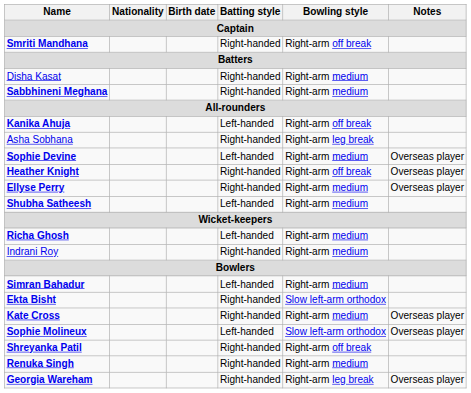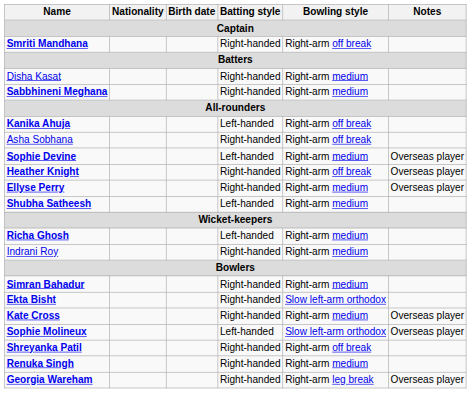 <table class="wikitable">
 <tr>
 <th>Name</th>
 <th>Nationality</th>
 <th>Birth date</th>
 <th>Batting style</th>
 <th>Bowling style</th>
 <th>Notes</th>
 </tr>
 <tr>
 <th colspan="6" style="background:#dcdcdc">Captain</th>
 </tr>
 <tr>
 <td><strong><a href='#'>Smriti Mandhana</a></strong></td>
 <td></td>
 <td></td>
 <td>Right-handed</td>
 <td>Right-arm <a href='#'>off break</a></td>
 <td></td>
 </tr>
 <tr>
 <th colspan="6" style="background:#dcdcdc">Batters</th>
 </tr>
 <tr>
 <td><a href='#'>Disha Kasat</a></td>
 <td></td>
 <td></td>
 <td>Right-handed</td>
 <td>Right-arm <a href='#'>medium</a></td>
 <td></td>
 </tr>
 <tr>
 <td><strong><a href='#'>Sabbhineni Meghana</a></strong></td>
 <td></td>
 <td></td>
 <td>Right-handed</td>
 <td>Right-arm <a href='#'>medium</a></td>
 <td></td>
 </tr>
 <tr>
 <th colspan="6" style="background:#dcdcdc">All-rounders</th>
 </tr>
 <tr>
 <td><strong><a href='#'>Kanika Ahuja</a></strong></td>
 <td></td>
 <td></td>
 <td>Left-handed</td>
 <td>Right-arm <a href='#'>off break</a></td>
 <td></td>
 </tr>
 <tr>
 <td><a href='#'>Asha Sobhana</a></td>
 <td></td>
 <td></td>
 <td>Right-handed</td>
-<td>Right-arm <a href='#'>leg break</a></td>
+<td>Right-arm <a href='#'>off break</a></td>
 <td></td>
 </tr>
 <tr>
 <td><strong><a href='#'>Sophie Devine</a></strong></td>
 <td></td>
 <td></td>
 <td>Left-handed</td>
 <td>Right-arm <a href='#'>medium</a></td>
 <td>Overseas player</td>
 </tr>
 <tr>
 <td><strong><a href='#'>Heather Knight</a></strong></td>
 <td></td>
 <td></td>
 <td>Right-handed</td>
 <td>Right-arm <a href='#'>off break</a></td>
 <td>Overseas player</td>
 </tr>
 <tr>
 <td><strong><a href='#'>Ellyse Perry</a></strong></td>
 <td></td>
 <td></td>
 <td>Right-handed</td>
 <td>Right-arm <a href='#'>medium</a></td>
 <td>Overseas player</td>
 </tr>
 <tr>
 <td><strong><a href='#'>Shubha Satheesh</a></strong></td>
 <td></td>
 <td></td>
 <td>Left-handed</td>
 <td>Right-arm <a href='#'>medium</a></td>
 <td></td>
 </tr>
 <tr>
 <th colspan="6" style="background:#dcdcdc">Wicket-keepers</th>
 </tr>
 <tr>
 <td><strong><a href='#'>Richa Ghosh</a></strong></td>
 <td></td>
 <td></td>
 <td>Left-handed</td>
 <td>Right-arm <a href='#'>medium</a></td>
 <td></td>
 </tr>
 <tr>
 <td><a href='#'>Indrani Roy</a></td>
 <td></td>
 <td></td>
 <td>Right-handed</td>
 <td>Right-arm <a href='#'>medium</a></td>
 <td></td>
 </tr>
 <tr>
 <th colspan="6" style="background:#dcdcdc">Bowlers</th>
 </tr>
 <tr>
 <td><strong><a href='#'>Simran Bahadur</a></strong></td>
 <td></td>
 <td></td>
-<td>Left-handed</td>
+<td>Right-handed</td>
 <td>Right-arm <a href='#'>medium</a></td>
 <td></td>
 </tr>
 <tr>
 <td><strong><a href='#'>Ekta Bisht</a></strong></td>
 <td></td>
 <td></td>
 <td>Right-handed</td>
 <td><a href='#'>Slow left-arm orthodox</a></td>
 <td></td>
 </tr>
 <tr>
 <td><strong><a href='#'>Kate Cross</a></strong></td>
 <td></td>
 <td></td>
 <td>Right-handed</td>
 <td>Right-arm <a href='#'>medium</a></td>
 <td>Overseas player</td>
 </tr>
 <tr>
 <td><strong><a href='#'>Sophie Molineux</a></strong></td>
 <td></td>
 <td></td>
 <td>Left-handed</td>
 <td><a href='#'>Slow left-arm orthodox</a></td>
 <td>Overseas player</td>
 </tr>
 <tr>
 <td><strong><a href='#'>Shreyanka Patil</a></strong></td>
 <td></td>
 <td></td>
 <td>Right-handed</td>
 <td>Right-arm <a href='#'>off break</a></td>
 <td></td>
 </tr>
 <tr>
 <td><strong><a href='#'>Renuka Singh</a></strong></td>
 <td></td>
 <td></td>
 <td>Right-handed</td>
 <td>Right-arm <a href='#'>medium</a></td>
 <td></td>
 </tr>
 <tr>
 <td><strong><a href='#'>Georgia Wareham</a></strong></td>
 <td></td>
 <td></td>
 <td>Right-handed</td>
 <td>Right-arm <a href='#'>leg break</a></td>
 <td>Overseas player</td>
 </tr>
 </table>
